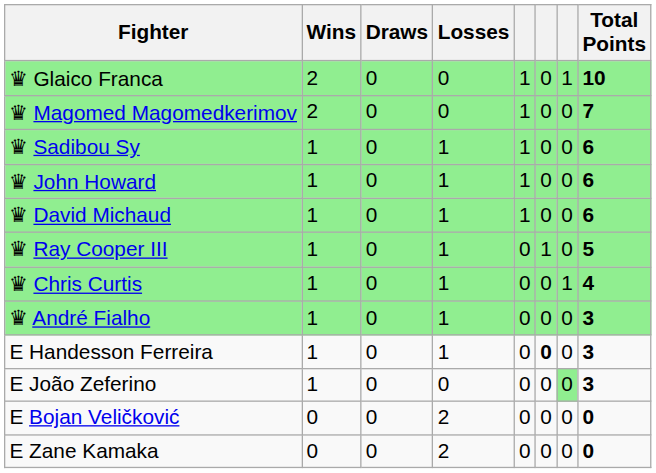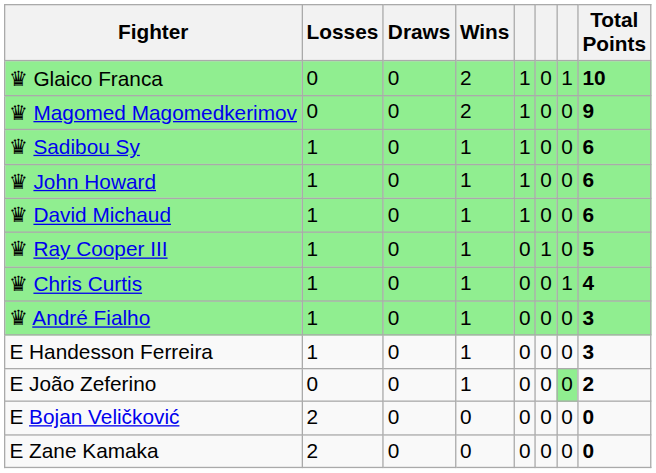 <table class="wikitable sortable">
 <tr>
 <th>Fighter</th>
+<th>Losses</th>
+<th>Draws</th>
 <th>Wins</th>
-<th>Draws</th>
-<th>Losses</th>
 <th></th>
 <th></th>
 <th></th>
 <th>Total<br> Points</th>
 </tr>
 <tr style="background:#90EE90;">
 <td>♛   Glaico Franca</td>
-<td>2</td>
 <td>0</td>
 <td>0</td>
+<td>2</td>
 <td>1</td>
 <td>0</td>
 <td>1</td>
 <td><strong>10</strong></td>
 </tr>
 <tr style="background:#90EE90;">
 <td>♛ <a href='#'>Magomed Magomedkerimov</a></td>
-<td>2</td>
 <td>0</td>
 <td>0</td>
+<td>2</td>
 <td>1</td>
 <td>0</td>
 <td>0</td>
-<td><strong>7</strong></td>
+<td><strong>9</strong></td>
 </tr>
 <tr style="background:#90EE90;">
 <td>♛  <a href='#'>Sadibou Sy</a></td>
 <td>1</td>
 <td>0</td>
 <td>1</td>
 <td>1</td>
 <td>0</td>
 <td>0</td>
 <td><strong>6</strong></td>
 </tr>
 <tr style="background:#90EE90;">
 <td>♛  <a href='#'>John Howard</a></td>
 <td>1</td>
 <td>0</td>
 <td>1</td>
 <td>1</td>
 <td>0</td>
 <td>0</td>
 <td><strong>6</strong></td>
 </tr>
 <tr style="background:#90EE90;">
 <td>♛  <a href='#'>David Michaud</a></td>
 <td>1</td>
 <td>0</td>
 <td>1</td>
 <td>1</td>
 <td>0</td>
 <td>0</td>
 <td><strong>6</strong></td>
 </tr>
 <tr style="background:#90EE90;">
 <td>♛  <a href='#'>Ray Cooper III</a></td>
 <td>1</td>
 <td>0</td>
 <td>1</td>
 <td>0</td>
 <td>1</td>
 <td>0</td>
 <td><strong>5</strong></td>
 </tr>
 <tr style="background:#90EE90;">
 <td>♛  <a href='#'>Chris Curtis</a></td>
 <td>1</td>
 <td>0</td>
 <td>1</td>
 <td>0</td>
 <td>0</td>
 <td>1</td>
 <td><strong>4</strong></td>
 </tr>
 <tr style="background:#90EE90;">
 <td>♛  <a href='#'>André Fialho</a></td>
 <td>1</td>
 <td>0</td>
 <td>1</td>
 <td>0</td>
 <td>0</td>
 <td>0</td>
 <td><strong>3</strong></td>
 </tr>
 <tr>
 <td>E  Handesson Ferreira</td>
 <td>1</td>
 <td>0</td>
 <td>1</td>
 <td>0</td>
-<td><strong>0</strong></td>
+<td>0</td>
 <td>0</td>
 <td><strong>3</strong></td>
 </tr>
 <tr>
 <td>E  João Zeferino</td>
+<td>0</td>
+<td>0</td>
 <td>1</td>
 <td>0</td>
 <td>0</td>
-<td>0</td>
-<td>0</td>
 <td style="background: lightgreen;">0</td>
-<td><strong>3</strong></td>
+<td><strong>2</strong></td>
 </tr>
 <tr>
 <td>E  <a href='#'>Bojan Veličković</a></td>
+<td>2</td>
 <td>0</td>
 <td>0</td>
-<td>2</td>
 <td>0</td>
 <td>0</td>
 <td>0</td>
 <td><strong>0</strong></td>
 </tr>
 <tr>
 <td>E   Zane Kamaka</td>
+<td>2</td>
 <td>0</td>
 <td>0</td>
-<td>2</td>
 <td>0</td>
 <td>0</td>
 <td>0</td>
 <td><strong>0</strong></td>
 </tr>
 </table>
